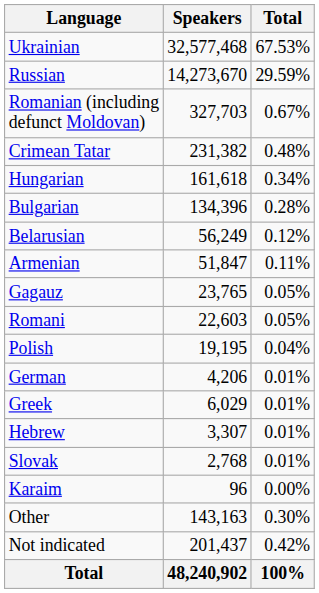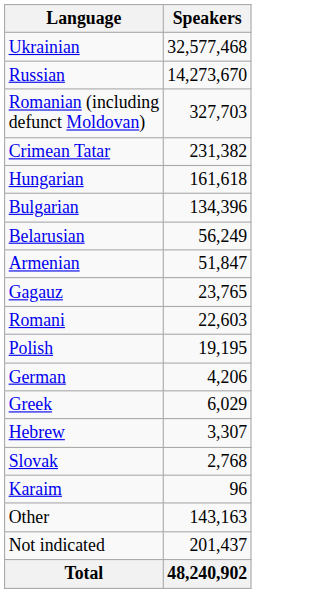 <table class="wikitable sortable" style="text-align:right">
 <tr>
 <th>Language</th>
 <th>Speakers</th>
-<th>Total</th>
 </tr>
 <tr>
 <td align="left"><a href='#'>Ukrainian</a></td>
 <td>32,577,468</td>
-<td>67.53%</td>
 </tr>
 <tr>
 <td align="left"><a href='#'>Russian</a></td>
 <td>14,273,670</td>
-<td>29.59%</td>
 </tr>
 <tr>
 <td align="left"><a href='#'>Romanian</a> (including<br>defunct <a href='#'>Moldovan</a>)</td>
 <td>327,703</td>
-<td>0.67%</td>
 </tr>
 <tr>
 <td align="left"><a href='#'>Crimean Tatar</a></td>
 <td>231,382</td>
-<td>0.48%</td>
 </tr>
 <tr>
 <td align="left"><a href='#'>Hungarian</a></td>
 <td>161,618</td>
-<td>0.34%</td>
 </tr>
 <tr>
 <td align="left"><a href='#'>Bulgarian</a></td>
 <td>134,396</td>
-<td>0.28%</td>
 </tr>
 <tr>
 <td align="left"><a href='#'>Belarusian</a></td>
 <td>56,249</td>
-<td>0.12%</td>
 </tr>
 <tr>
 <td align="left"><a href='#'>Armenian</a></td>
 <td>51,847</td>
-<td>0.11%</td>
 </tr>
 <tr>
 <td align="left"><a href='#'>Gagauz</a></td>
 <td>23,765</td>
-<td>0.05%</td>
 </tr>
 <tr>
 <td align="left"><a href='#'>Romani</a></td>
 <td>22,603</td>
-<td>0.05%</td>
 </tr>
 <tr>
 <td align="left"><a href='#'>Polish</a></td>
 <td>19,195</td>
-<td>0.04%</td>
 </tr>
 <tr>
 <td align="left"><a href='#'>German</a></td>
 <td>4,206</td>
-<td>0.01%</td>
 </tr>
 <tr>
 <td align="left"><a href='#'>Greek</a></td>
 <td>6,029</td>
-<td>0.01%</td>
 </tr>
 <tr>
 <td align="left"><a href='#'>Hebrew</a></td>
 <td>3,307</td>
-<td>0.01%</td>
 </tr>
 <tr>
 <td align="left"><a href='#'>Slovak</a></td>
 <td>2,768</td>
-<td>0.01%</td>
 </tr>
 <tr>
 <td align="left"><a href='#'>Karaim</a></td>
 <td>96</td>
-<td>0.00%</td>
 </tr>
 <tr>
 <td align="left">Other</td>
 <td>143,163</td>
-<td>0.30%</td>
 </tr>
 <tr>
 <td align="left">Not indicated</td>
 <td>201,437</td>
-<td>0.42%</td>
 </tr>
 <tr>
 <th><strong>Total</strong></th>
 <th>48,240,902</th>
-<th align="right">100%</th>
 </tr>
 </table>
